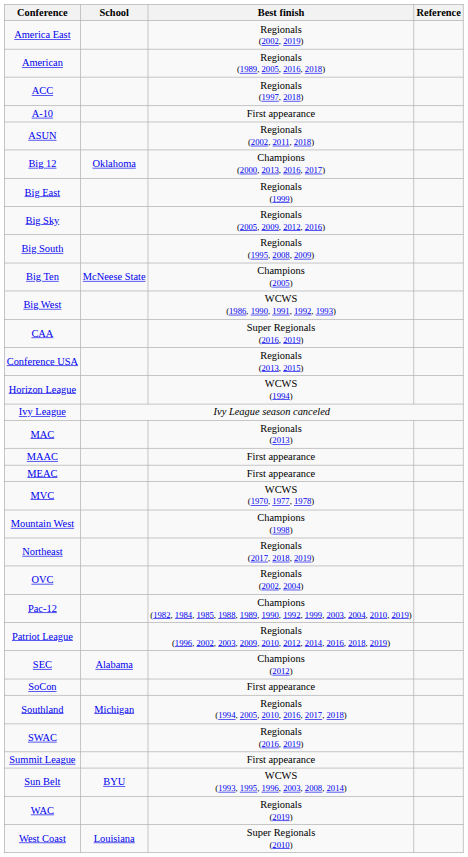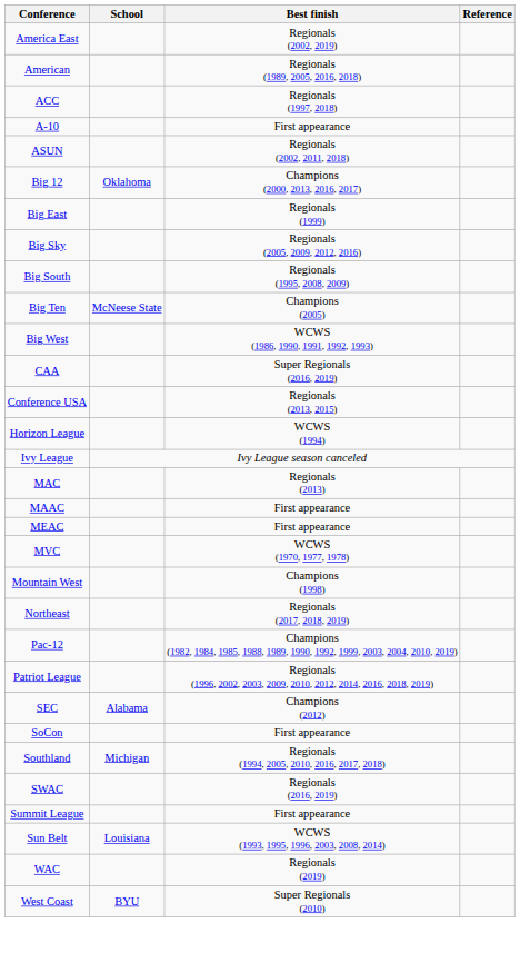 <table class="wikitable">
 <tr>
 <th>Conference</th>
 <th>School</th>
 <th>Best finish</th>
 <th>Reference</th>
 </tr>
 <tr align=center>
 <td><a href='#'>America East</a></td>
 <td></td>
 <td>Regionals<br><small>(<a href='#'>2002</a>, <a href='#'>2019</a>)</small></td>
 <td></td>
 </tr>
 <tr align=center>
 <td><a href='#'>American</a></td>
 <td></td>
 <td>Regionals<br><small>(<a href='#'>1989</a>, <a href='#'>2005</a>, <a href='#'>2016</a>, <a href='#'>2018</a>)</small></td>
 <td></td>
 </tr>
 <tr align=center>
 <td><a href='#'>ACC</a></td>
 <td></td>
 <td>Regionals<br><small>(<a href='#'>1997</a>, <a href='#'>2018</a>)</small></td>
 <td></td>
 </tr>
 <tr align=center>
 <td><a href='#'>A-10</a></td>
 <td></td>
 <td>First appearance</td>
 <td></td>
 </tr>
 <tr align=center>
 <td><a href='#'>ASUN</a></td>
 <td></td>
 <td>Regionals<br><small>(<a href='#'>2002</a>, <a href='#'>2011</a>, <a href='#'>2018</a>)</small></td>
 <td></td>
 </tr>
 <tr align=center>
 <td><a href='#'>Big 12</a></td>
 <td><a href='#'>Oklahoma</a></td>
 <td>Champions<br><small>(<a href='#'>2000</a>, <a href='#'>2013</a>, <a href='#'>2016</a>, <a href='#'>2017</a>)</small></td>
 <td></td>
 </tr>
 <tr align=center>
 <td><a href='#'>Big East</a></td>
 <td></td>
 <td>Regionals<br><small>(<a href='#'>1999</a>)</small></td>
 <td></td>
 </tr>
 <tr align=center>
 <td><a href='#'>Big Sky</a></td>
 <td></td>
 <td>Regionals<br><small>(<a href='#'>2005</a>, <a href='#'>2009</a>, <a href='#'>2012</a>, <a href='#'>2016</a>)</small></td>
 <td></td>
 </tr>
 <tr align=center>
 <td><a href='#'>Big South</a></td>
 <td></td>
 <td>Regionals<br><small>(<a href='#'>1995</a>, <a href='#'>2008</a>, <a href='#'>2009</a>)</small></td>
 <td></td>
 </tr>
 <tr align=center>
 <td><a href='#'>Big Ten</a></td>
 <td><a href='#'>McNeese State</a></td>
 <td>Champions<br><small>(<a href='#'>2005</a>)</small></td>
 <td></td>
 </tr>
 <tr align=center>
 <td><a href='#'>Big West</a></td>
 <td></td>
 <td>WCWS<br><small>(<a href='#'>1986</a>, <a href='#'>1990</a>, <a href='#'>1991</a>, <a href='#'>1992</a>, <a href='#'>1993</a>)</small></td>
 <td></td>
 </tr>
 <tr align=center>
 <td><a href='#'>CAA</a></td>
 <td></td>
 <td>Super Regionals<br><small>(<a href='#'>2016</a>, <a href='#'>2019</a>)</small></td>
 <td></td>
 </tr>
 <tr align=center>
 <td><a href='#'>Conference USA</a></td>
 <td></td>
 <td>Regionals<br><small>(<a href='#'>2013</a>, <a href='#'>2015</a>)</small></td>
 <td></td>
 </tr>
 <tr align=center>
 <td><a href='#'>Horizon League</a></td>
 <td></td>
 <td>WCWS<br><small>(<a href='#'>1994</a>)</small></td>
 <td></td>
 </tr>
 <tr align=center>
 <td><a href='#'>Ivy League</a></td>
 <td colspan=3><em>Ivy League season canceled</em></td>
 </tr>
 <tr align=center>
 <td><a href='#'>MAC</a></td>
 <td></td>
 <td>Regionals<br><small>(<a href='#'>2013</a>)</small></td>
 <td></td>
 </tr>
 <tr align=center>
 <td><a href='#'>MAAC</a></td>
 <td></td>
 <td>First appearance</td>
 <td></td>
 </tr>
 <tr align=center>
 <td><a href='#'>MEAC</a></td>
 <td></td>
 <td>First appearance</td>
 <td></td>
 </tr>
 <tr align=center>
 <td><a href='#'>MVC</a></td>
 <td></td>
 <td>WCWS <br><small>(<a href='#'>1970</a>, <a href='#'>1977</a>, <a href='#'>1978</a>)</small></td>
 <td></td>
 </tr>
 <tr align=center>
 <td><a href='#'>Mountain West</a></td>
 <td></td>
 <td>Champions<br><small>(<a href='#'>1998</a>)</small></td>
 <td></td>
 </tr>
 <tr align=center>
 <td><a href='#'>Northeast</a></td>
 <td></td>
 <td>Regionals<br><small>(<a href='#'>2017</a>, <a href='#'>2018</a>, <a href='#'>2019</a>)</small></td>
 <td></td>
 </tr>
 <tr align=center>
-<td><a href='#'>OVC</a></td>
-<td></td>
-<td>Regionals<br><small>(<a href='#'>2002</a>, <a href='#'>2004</a>)</small></td>
-<td></td>
-</tr>
-<tr align=center>
 <td><a href='#'>Pac-12</a></td>
 <td></td>
 <td>Champions<br><small>(<a href='#'>1982</a>, <a href='#'>1984</a>, <a href='#'>1985</a>, <a href='#'>1988</a>, <a href='#'>1989</a>, <a href='#'>1990</a>, <a href='#'>1992</a>, <a href='#'>1999</a>, <a href='#'>2003</a>, <a href='#'>2004</a>, <a href='#'>2010</a>, <a href='#'>2019</a>)</small></td>
 <td></td>
 </tr>
 <tr align=center>
 <td><a href='#'>Patriot League</a></td>
 <td></td>
 <td>Regionals<br><small>(<a href='#'>1996</a>, <a href='#'>2002</a>, <a href='#'>2003</a>, <a href='#'>2009</a>, <a href='#'>2010</a>, <a href='#'>2012</a>, <a href='#'>2014</a>, <a href='#'>2016</a>, <a href='#'>2018</a>, <a href='#'>2019</a>)</small></td>
 <td></td>
 </tr>
 <tr align=center>
 <td><a href='#'>SEC</a></td>
 <td><a href='#'>Alabama</a></td>
 <td>Champions<br><small>(<a href='#'>2012</a>)</small></td>
 <td></td>
 </tr>
 <tr align=center>
 <td><a href='#'>SoCon</a></td>
 <td></td>
 <td>First appearance</td>
 <td></td>
 </tr>
 <tr align=center>
 <td><a href='#'>Southland</a></td>
 <td><a href='#'>Michigan</a></td>
 <td>Regionals <br><small>(<a href='#'>1994</a>, <a href='#'>2005</a>, <a href='#'>2010</a>, <a href='#'>2016</a>, <a href='#'>2017</a>, <a href='#'>2018</a>)</small></td>
 <td></td>
 </tr>
 <tr align=center>
 <td><a href='#'>SWAC</a></td>
 <td></td>
 <td>Regionals<br><small>(<a href='#'>2016</a>, <a href='#'>2019</a>)</small></td>
 <td></td>
 </tr>
 <tr align=center>
 <td><a href='#'>Summit League</a></td>
 <td></td>
 <td>First appearance</td>
 <td></td>
 </tr>
 <tr align=center>
 <td><a href='#'>Sun Belt</a></td>
-<td><a href='#'>BYU</a></td>
+<td><a href='#'>Louisiana</a></td>
 <td>WCWS<br><small>(<a href='#'>1993</a>, <a href='#'>1995</a>, <a href='#'>1996</a>, <a href='#'>2003</a>, <a href='#'>2008</a>, <a href='#'>2014</a>)</small></td>
 <td></td>
 </tr>
 <tr align=center>
 <td><a href='#'>WAC</a></td>
 <td></td>
 <td>Regionals <br><small>(<a href='#'>2019</a>)</small></td>
 <td></td>
 </tr>
 <tr align=center>
 <td><a href='#'>West Coast</a></td>
-<td><a href='#'>Louisiana</a></td>
+<td><a href='#'>BYU</a></td>
 <td>Super Regionals<br><small>(<a href='#'>2010</a>)</small></td>
 <td></td>
 </tr>
 </table>
